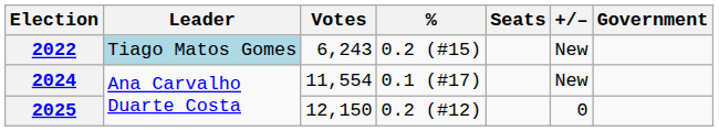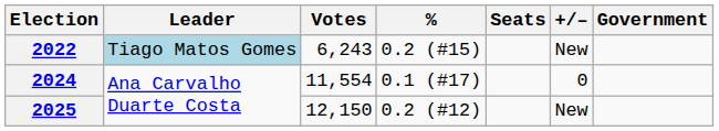 <table class="wikitable" style="text-align: right;">
 <tr>
 <th>Election</th>
 <th>Leader</th>
 <th>Votes</th>
 <th>%</th>
 <th>Seats</th>
 <th>+/–</th>
 <th>Government</th>
 </tr>
 <tr>
 <th><a href='#'>2022</a></th>
 <td align="left" style="background: lightblue;">Tiago Matos Gomes</td>
 <td>6,243</td>
 <td>0.2 (#15)</td>
 <td></td>
 <td>New</td>
 <td></td>
 </tr>
 <tr>
 <th><a href='#'>2024</a></th>
 <td rowspan="2" align="left"><a href='#'>Ana Carvalho</a><br><a href='#'>Duarte Costa</a></td>
 <td>11,554</td>
 <td>0.1 (#17)</td>
 <td></td>
-<td>New</td>
+<td> 0</td>
 <td></td>
 </tr>
 <tr>
 <th><a href='#'>2025</a></th>
 <td>12,150</td>
 <td>0.2 (#12)</td>
 <td></td>
-<td> 0</td>
+<td>New</td>
 <td></td>
 </tr>
 </table>
